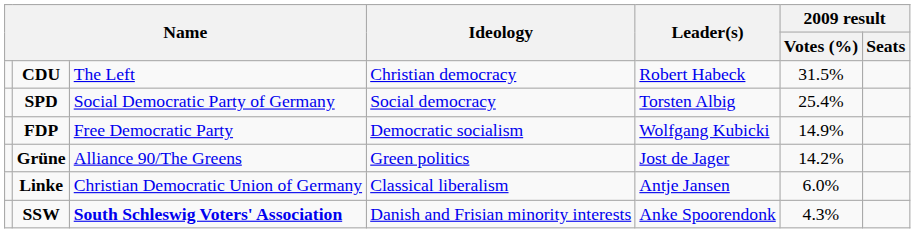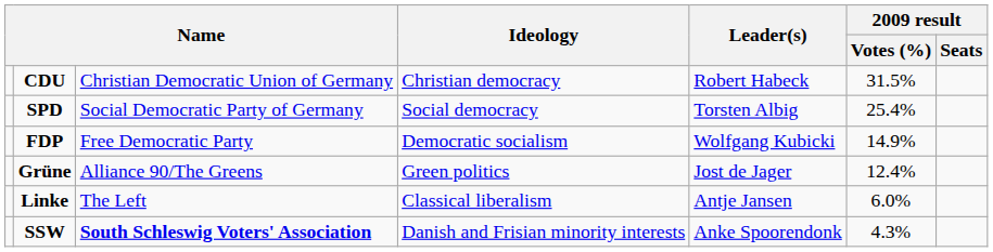 <table class="wikitable">
 <tr>
 <th rowspan=2 colspan=3>Name</th>
 <th rowspan=2>Ideology</th>
 <th rowspan=2>Leader(s)</th>
 <th colspan=2>2009 result</th>
 </tr>
 <tr>
 <th>Votes (%)</th>
 <th>Seats</th>
 </tr>
 <tr>
 <td bgcolor=></td>
 <td align=center><strong>CDU</strong></td>
-<td><a href='#'>The Left</a><br></td>
+<td><a href='#'>Christian Democratic Union of Germany</a><br></td>
 <td><a href='#'>Christian democracy</a></td>
 <td><a href='#'>Robert Habeck</a></td>
 <td align=center>31.5%</td>
 <td></td>
 </tr>
 <tr>
 <td bgcolor=></td>
 <td align=center><strong>SPD</strong></td>
 <td><a href='#'>Social Democratic Party of Germany</a><br></td>
 <td><a href='#'>Social democracy</a></td>
 <td><a href='#'>Torsten Albig</a></td>
 <td align=center>25.4%</td>
 <td></td>
 </tr>
 <tr>
 <td bgcolor=></td>
 <td align=center><strong>FDP</strong></td>
 <td><a href='#'>Free Democratic Party</a><br></td>
 <td><a href='#'>Democratic socialism</a></td>
 <td><a href='#'>Wolfgang Kubicki</a></td>
 <td align=center>14.9%</td>
 <td></td>
 </tr>
 <tr>
 <td bgcolor=></td>
 <td align=center><strong>Grüne</strong></td>
 <td><a href='#'>Alliance 90/The Greens</a><br></td>
 <td><a href='#'>Green politics</a></td>
 <td><a href='#'>Jost de Jager</a></td>
-<td align=center>14.2%</td>
+<td align=center>12.4%</td>
 <td></td>
 </tr>
 <tr>
 <td bgcolor=></td>
 <td align=center><strong>Linke</strong></td>
-<td><a href='#'>Christian Democratic Union of Germany</a><br></td>
+<td><a href='#'>The Left</a><br></td>
 <td><a href='#'>Classical liberalism</a></td>
 <td><a href='#'>Antje Jansen</a></td>
 <td align=center>6.0%</td>
 <td></td>
 </tr>
 <tr>
 <td bgcolor=></td>
 <td align=center><strong>SSW</strong></td>
 <td><strong><a href='#'>South Schleswig Voters' Association</a><br></strong></td>
 <td><a href='#'>Danish and Frisian minority interests</a></td>
 <td><a href='#'>Anke Spoorendonk</a></td>
 <td align=center>4.3%</td>
 <td></td>
 </tr>
 </table>
